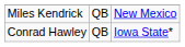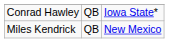 <table class="wikitable">
 <tr>
+</tr>
+<tr>
+<td>Conrad Hawley</td>
+<td>QB</td>
+<td><a href='#'>Iowa State</a>*</td>
 </tr>
 <tr>
 <td>Miles Kendrick</td>
 <td>QB</td>
 <td><a href='#'>New Mexico</a></td>
 </tr>
-<tr>
-<td>Conrad Hawley</td>
-<td>QB</td>
-<td><a href='#'>Iowa State</a>*</td>
-</tr>
 </table>
